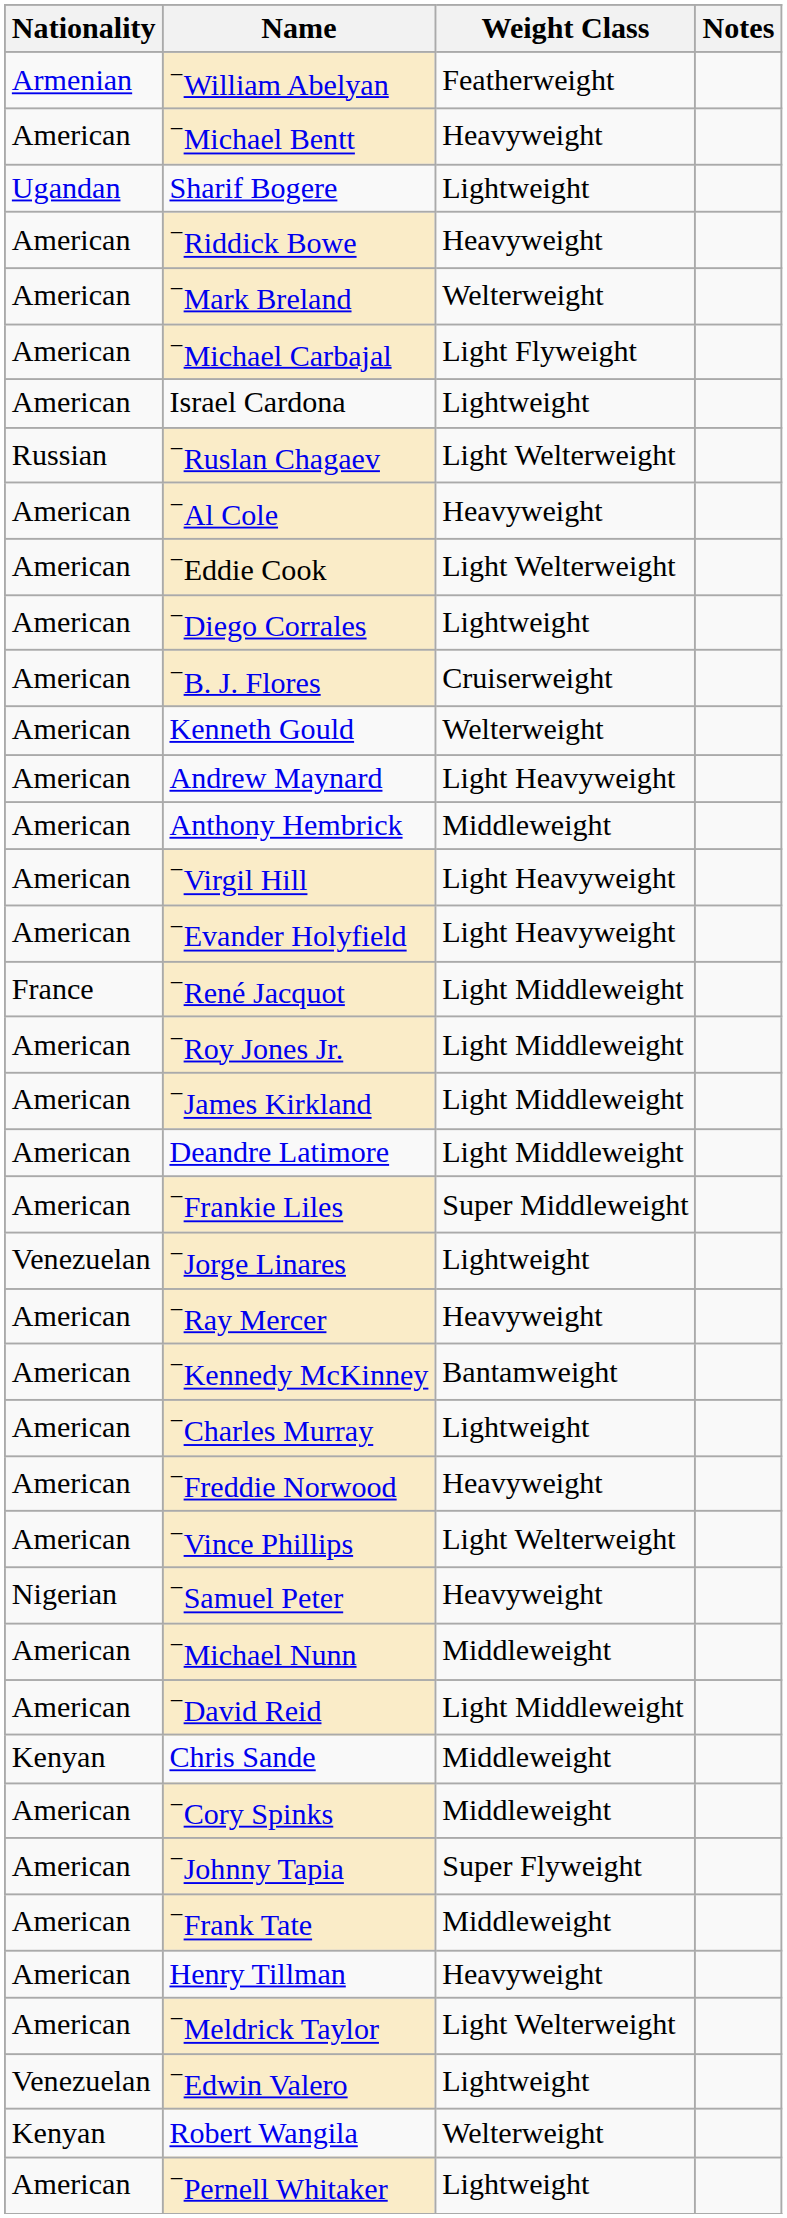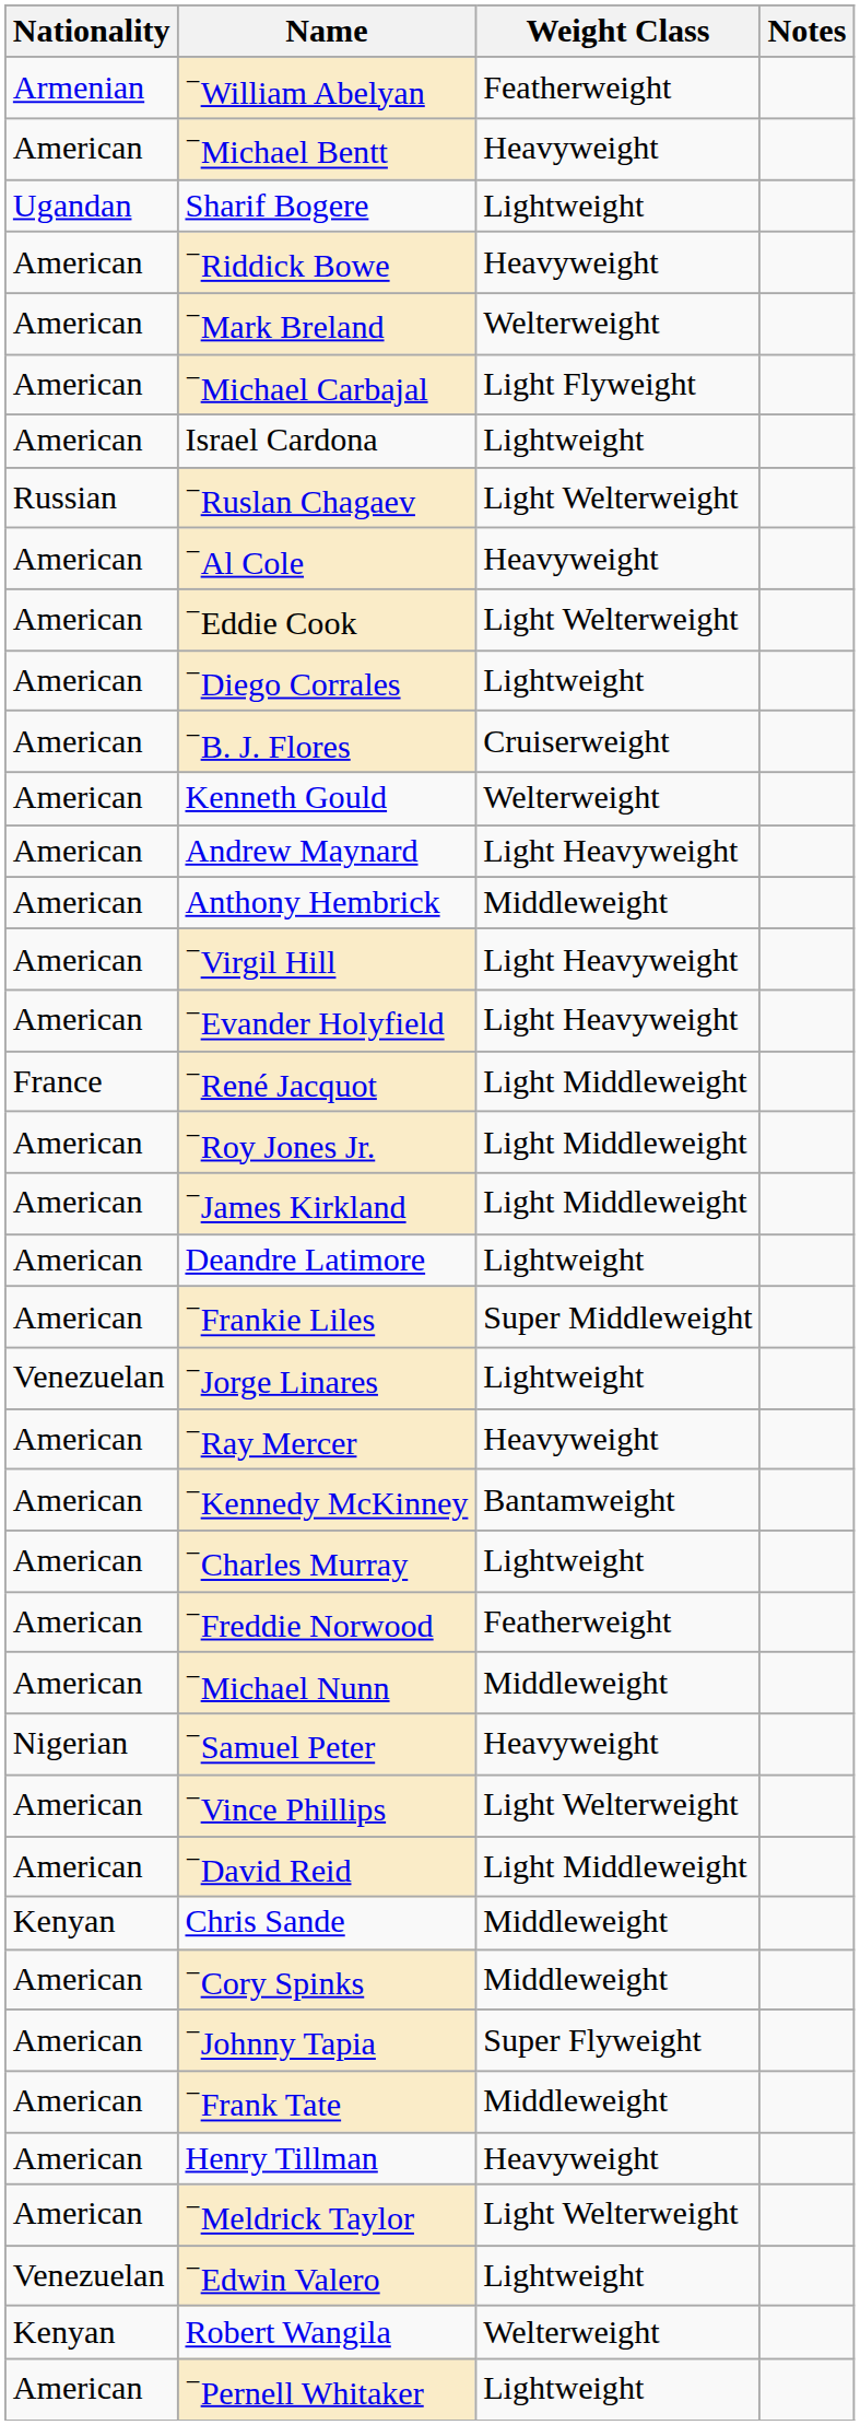 <table class="wikitable sortable">
 <tr>
 <th>Nationality</th>
 <th>Name</th>
 <th>Weight Class</th>
 <th class="unsortable">Notes</th>
 </tr>
 <tr>
 <td> <a href='#'>Armenian</a></td>
 <td style="background:#faecc8;"><sup>−</sup><a href='#'>William Abelyan</a></td>
 <td>Featherweight</td>
 <td></td>
 </tr>
 <tr>
 <td> American</td>
 <td style="background:#faecc8;"><sup>−</sup><a href='#'>Michael Bentt</a></td>
 <td>Heavyweight</td>
 <td></td>
 </tr>
 <tr>
 <td> <a href='#'>Ugandan</a></td>
 <td><a href='#'>Sharif Bogere</a></td>
 <td>Lightweight</td>
 <td></td>
 </tr>
 <tr>
 <td> American</td>
 <td style="background:#faecc8;"><sup>−</sup><a href='#'>Riddick Bowe</a></td>
 <td>Heavyweight</td>
 <td></td>
 </tr>
 <tr>
 <td> American</td>
 <td style="background:#faecc8;"><sup>−</sup><a href='#'>Mark Breland</a></td>
 <td>Welterweight</td>
 <td></td>
 </tr>
 <tr>
 <td> American</td>
 <td style="background:#faecc8;"><sup>−</sup><a href='#'>Michael Carbajal</a></td>
 <td>Light Flyweight</td>
 <td></td>
 </tr>
 <tr>
 <td> American</td>
 <td>Israel Cardona</td>
 <td>Lightweight</td>
 <td></td>
 </tr>
 <tr>
 <td> Russian</td>
 <td style="background:#faecc8;"><sup>−</sup><a href='#'>Ruslan Chagaev</a></td>
 <td>Light Welterweight</td>
 <td></td>
 </tr>
 <tr>
 <td> American</td>
 <td style="background:#faecc8;"><sup>−</sup><a href='#'>Al Cole</a></td>
 <td>Heavyweight</td>
 <td></td>
 </tr>
 <tr>
 <td> American</td>
 <td style="background:#faecc8;"><sup>−</sup>Eddie Cook</td>
 <td>Light Welterweight</td>
 <td></td>
 </tr>
 <tr>
 <td> American</td>
 <td style="background:#faecc8;"><sup>−</sup><a href='#'>Diego Corrales</a></td>
 <td>Lightweight</td>
 <td></td>
 </tr>
 <tr>
 <td> American</td>
 <td style="background:#faecc8;"><sup>−</sup><a href='#'>B. J. Flores</a></td>
 <td>Cruiserweight</td>
 <td></td>
 </tr>
 <tr>
 <td> American</td>
 <td><a href='#'>Kenneth Gould</a></td>
 <td>Welterweight</td>
 <td></td>
 </tr>
 <tr>
 <td> American</td>
 <td><a href='#'>Andrew Maynard</a></td>
 <td>Light Heavyweight</td>
 <td></td>
 </tr>
 <tr>
 <td> American</td>
 <td><a href='#'>Anthony Hembrick</a></td>
 <td>Middleweight</td>
 <td></td>
 </tr>
 <tr>
 <td> American</td>
 <td style="background:#faecc8;"><sup>−</sup><a href='#'>Virgil Hill</a></td>
 <td>Light Heavyweight</td>
 <td></td>
 </tr>
 <tr>
 <td> American</td>
 <td style="background:#faecc8;"><sup>−</sup><a href='#'>Evander Holyfield</a></td>
 <td>Light Heavyweight</td>
 <td></td>
 </tr>
 <tr>
 <td> France</td>
 <td style="background:#faecc8;"><sup>−</sup><a href='#'>René Jacquot</a></td>
 <td>Light Middleweight</td>
 <td></td>
 </tr>
 <tr>
 <td> American</td>
 <td style="background:#faecc8;"><sup>−</sup><a href='#'>Roy Jones Jr.</a></td>
 <td>Light Middleweight</td>
 <td></td>
 </tr>
 <tr>
 <td> American</td>
 <td style="background:#faecc8;"><sup>−</sup><a href='#'>James Kirkland</a></td>
 <td>Light Middleweight</td>
 <td></td>
 </tr>
 <tr>
 <td> American</td>
 <td><a href='#'>Deandre Latimore</a></td>
-<td>Light Middleweight</td>
+<td>Lightweight</td>
 <td></td>
 </tr>
 <tr>
 <td> American</td>
 <td style="background:#faecc8;"><sup>−</sup><a href='#'>Frankie Liles</a></td>
 <td>Super Middleweight</td>
 <td></td>
 </tr>
 <tr>
 <td> Venezuelan</td>
 <td style="background:#faecc8;"><sup>−</sup><a href='#'>Jorge Linares</a></td>
 <td>Lightweight</td>
 <td></td>
 </tr>
 <tr>
 <td> American</td>
 <td style="background:#faecc8;"><sup>−</sup><a href='#'>Ray Mercer</a></td>
 <td>Heavyweight</td>
 <td></td>
 </tr>
 <tr>
 <td> American</td>
 <td style="background:#faecc8;"><sup>−</sup><a href='#'>Kennedy McKinney</a></td>
 <td>Bantamweight</td>
 <td></td>
 </tr>
 <tr>
 <td> American</td>
 <td style="background:#faecc8;"><sup>−</sup><a href='#'>Charles Murray</a></td>
 <td>Lightweight</td>
 <td></td>
 </tr>
 <tr>
 <td> American</td>
 <td style="background:#faecc8;"><sup>−</sup><a href='#'>Freddie Norwood</a></td>
-<td>Heavyweight</td>
+<td>Featherweight</td>
 <td></td>
 </tr>
 <tr>
 <td> American</td>
-<td style="background:#faecc8;"><sup>−</sup><a href='#'>Vince Phillips</a></td>
-<td>Light Welterweight</td>
+<td style="background:#faecc8;"><sup>−</sup><a href='#'>Michael Nunn</a></td>
+<td>Middleweight</td>
 <td></td>
 </tr>
 <tr>
 <td> Nigerian</td>
 <td style="background:#faecc8;"><sup>−</sup><a href='#'>Samuel Peter</a></td>
 <td>Heavyweight</td>
 <td></td>
 </tr>
 <tr>
 <td> American</td>
-<td style="background:#faecc8;"><sup>−</sup><a href='#'>Michael Nunn</a></td>
-<td>Middleweight</td>
+<td style="background:#faecc8;"><sup>−</sup><a href='#'>Vince Phillips</a></td>
+<td>Light Welterweight</td>
 <td></td>
 </tr>
 <tr |>
 <td> American</td>
 <td style="background:#faecc8;"><sup>−</sup><a href='#'>David Reid</a></td>
 <td>Light Middleweight</td>
 <td></td>
 </tr>
 <tr>
 <td> Kenyan</td>
 <td><a href='#'>Chris Sande</a></td>
 <td>Middleweight</td>
 <td></td>
 </tr>
 <tr>
 <td> American</td>
 <td style="background:#faecc8;"><sup>−</sup><a href='#'>Cory Spinks</a></td>
 <td>Middleweight</td>
 <td></td>
 </tr>
 <tr>
 <td> American</td>
 <td style="background:#faecc8;"><sup>−</sup><a href='#'>Johnny Tapia</a></td>
 <td>Super Flyweight</td>
 <td></td>
 </tr>
 <tr>
 <td> American</td>
 <td style="background:#faecc8;"><sup>−</sup><a href='#'>Frank Tate</a></td>
 <td>Middleweight</td>
 <td></td>
 </tr>
 <tr>
 <td> American</td>
 <td><a href='#'>Henry Tillman</a></td>
 <td>Heavyweight</td>
 <td></td>
 </tr>
 <tr>
 <td> American</td>
 <td style="background:#faecc8;"><sup>−</sup><a href='#'>Meldrick Taylor</a></td>
 <td>Light Welterweight</td>
 <td></td>
 </tr>
 <tr>
 <td> Venezuelan</td>
 <td style="background:#faecc8;"><sup>−</sup><a href='#'>Edwin Valero</a></td>
 <td>Lightweight</td>
 <td></td>
 </tr>
 <tr>
 <td> Kenyan</td>
 <td><a href='#'>Robert Wangila</a></td>
 <td>Welterweight</td>
 <td></td>
 </tr>
 <tr>
 <td> American</td>
 <td style="background:#faecc8;"><sup>−</sup><a href='#'>Pernell Whitaker</a></td>
 <td>Lightweight</td>
 <td></td>
 </tr>
 <tr>
 </tr>
 </table>
